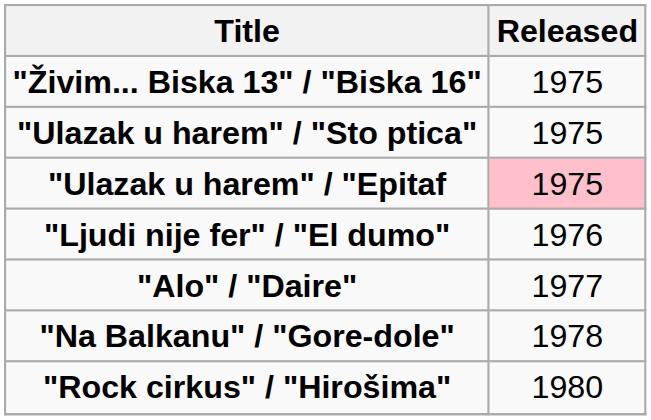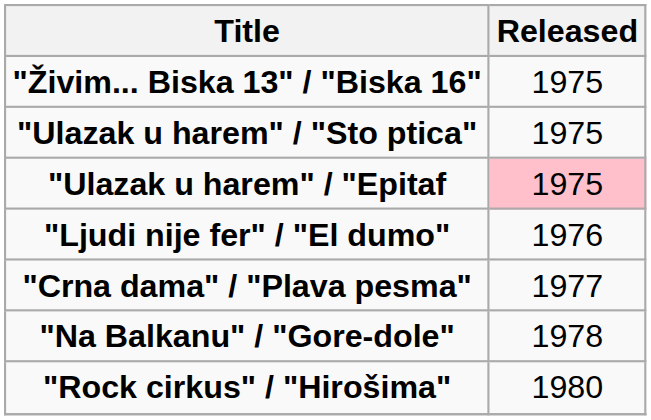 <table class="wikitable" style="text-align: center; font-size:95%">
 <tr>
 <th>Title</th>
 <th>Released</th>
 </tr>
 <tr>
 <td><strong>"Živim... Biska 13" / "Biska 16"</strong></td>
 <td>1975</td>
 </tr>
 <tr>
 <td><strong>"Ulazak u harem" / "Sto ptica"</strong></td>
 <td>1975</td>
 </tr>
 <tr>
 <td><strong>"Ulazak u harem" / "Epitaf</strong></td>
 <td style="background: pink;">1975</td>
 </tr>
 <tr>
 <td><strong>"Ljudi nije fer" / "El dumo"</strong></td>
 <td>1976</td>
 </tr>
 <tr>
-<td><strong>"Alo" / "Daire"</strong></td>
+<td><strong>"Crna dama" / "Plava pesma"</strong></td>
 <td>1977</td>
 </tr>
 <tr>
 <td><strong>"Na Balkanu" / "Gore-dole"</strong></td>
 <td>1978</td>
 </tr>
 <tr>
 <td><strong>"Rock cirkus" / "Hirošima"</strong></td>
 <td>1980</td>
 </tr>
 <tr>
 </tr>
 </table>
